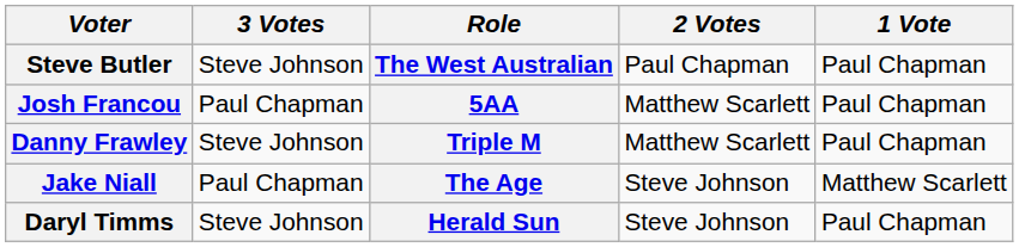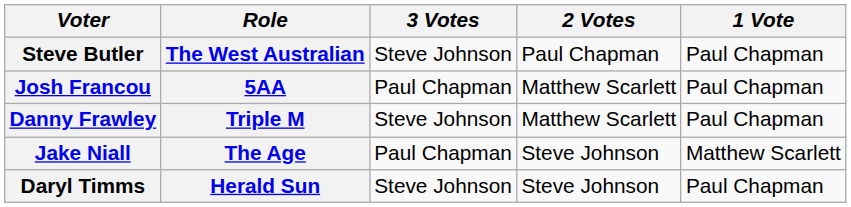 <table class="wikitable">
 <tr>
 <th><em>Voter</em></th>
+<th><em>Role</em></th>
 <th><em>3 Votes</em></th>
-<th><em>Role</em></th>
 <th><em>2 Votes</em></th>
 <th><em>1 Vote</em></th>
 </tr>
 <tr>
 <th>Steve Butler</th>
+<th><a href='#'>The West Australian</a></th>
 <td>Steve Johnson</td>
-<th><a href='#'>The West Australian</a></th>
 <td>Paul Chapman</td>
 <td>Paul Chapman</td>
 </tr>
 <tr>
 <th><a href='#'>Josh Francou</a></th>
+<th><a href='#'>5AA</a></th>
 <td>Paul Chapman</td>
-<th><a href='#'>5AA</a></th>
 <td>Matthew Scarlett</td>
 <td>Paul Chapman</td>
 </tr>
 <tr>
 <th><a href='#'>Danny Frawley</a></th>
+<th><a href='#'>Triple M</a></th>
 <td>Steve Johnson</td>
-<th><a href='#'>Triple M</a></th>
 <td>Matthew Scarlett</td>
 <td>Paul Chapman</td>
 </tr>
 <tr>
 <th><a href='#'>Jake Niall</a></th>
+<th><a href='#'>The Age</a></th>
 <td>Paul Chapman</td>
-<th><a href='#'>The Age</a></th>
 <td>Steve Johnson</td>
 <td>Matthew Scarlett</td>
 </tr>
 <tr>
 <th>Daryl Timms</th>
+<th><a href='#'>Herald Sun</a></th>
 <td>Steve Johnson</td>
-<th><a href='#'>Herald Sun</a></th>
 <td>Steve Johnson</td>
 <td>Paul Chapman</td>
 </tr>
 </table>
